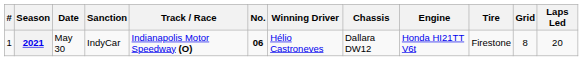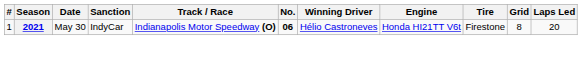 <table class="wikitable" style="font-size:90%;">
 <tr>
 <th>#</th>
 <th>Season</th>
 <th>Date</th>
 <th>Sanction</th>
 <th>Track / Race</th>
 <th>No.</th>
 <th>Winning Driver</th>
-<th>Chassis</th>
 <th>Engine</th>
 <th>Tire</th>
 <th>Grid</th>
 <th>Laps Led</th>
 </tr>
 <tr>
 <td>1</td>
 <th align=center><a href='#'>2021</a></th>
 <td>May 30</td>
 <td>IndyCar</td>
 <td><a href='#'>Indianapolis Motor Speedway</a> <strong>(O)</strong></td>
 <td align="center"><strong>06</strong></td>
 <td> <a href='#'>Hélio Castroneves</a></td>
-<td>Dallara DW12</td>
 <td><a href='#'>Honda HI21TT V6t</a></td>
 <td>Firestone</td>
 <td align=center>8</td>
 <td align=center>20</td>
 </tr>
 </table>
